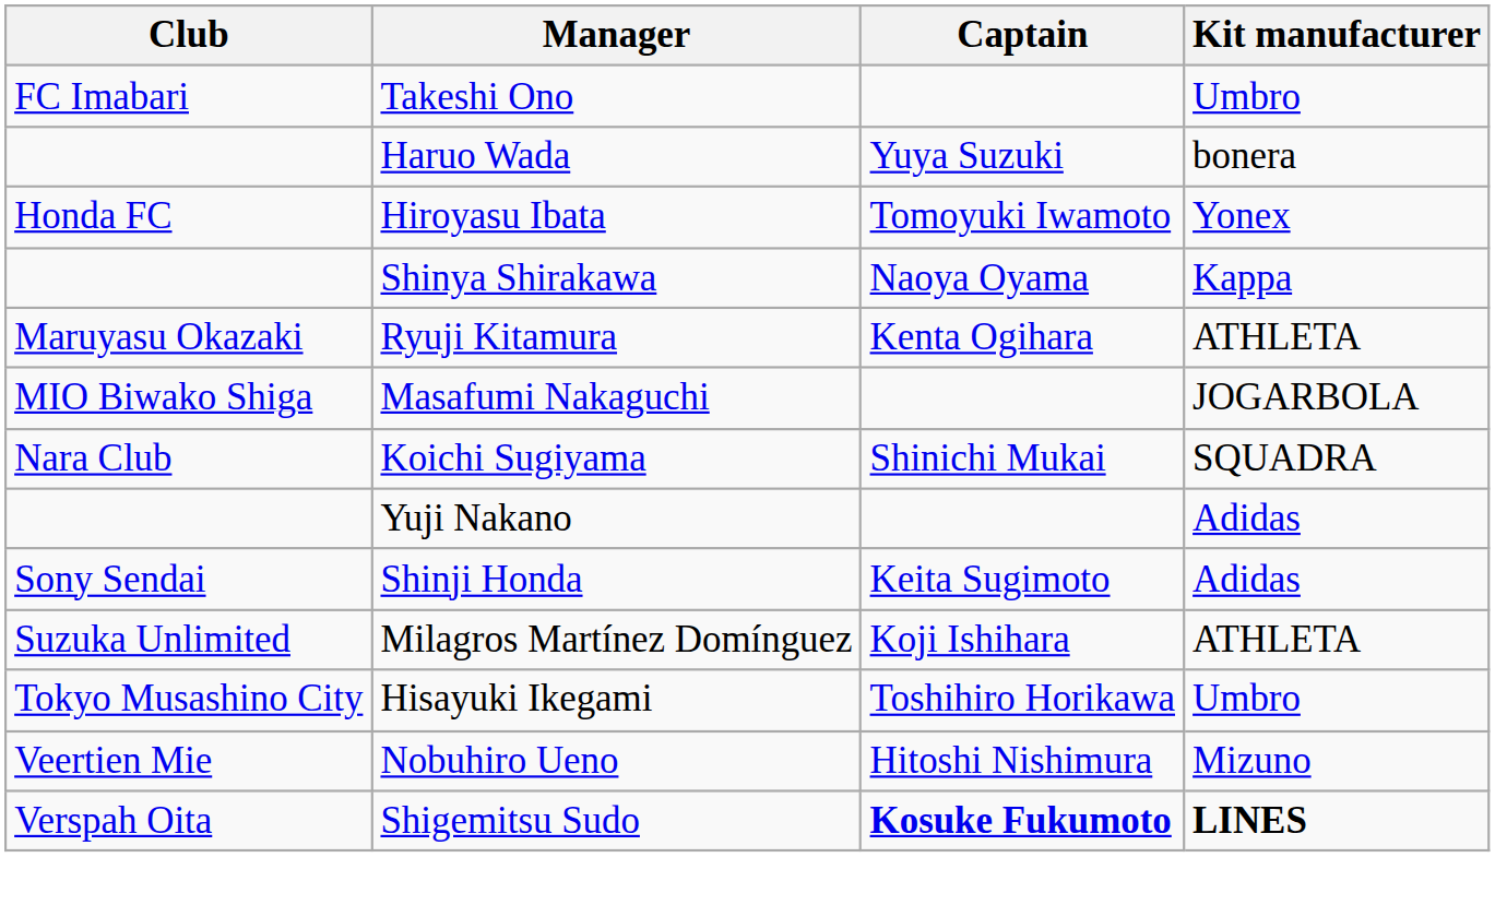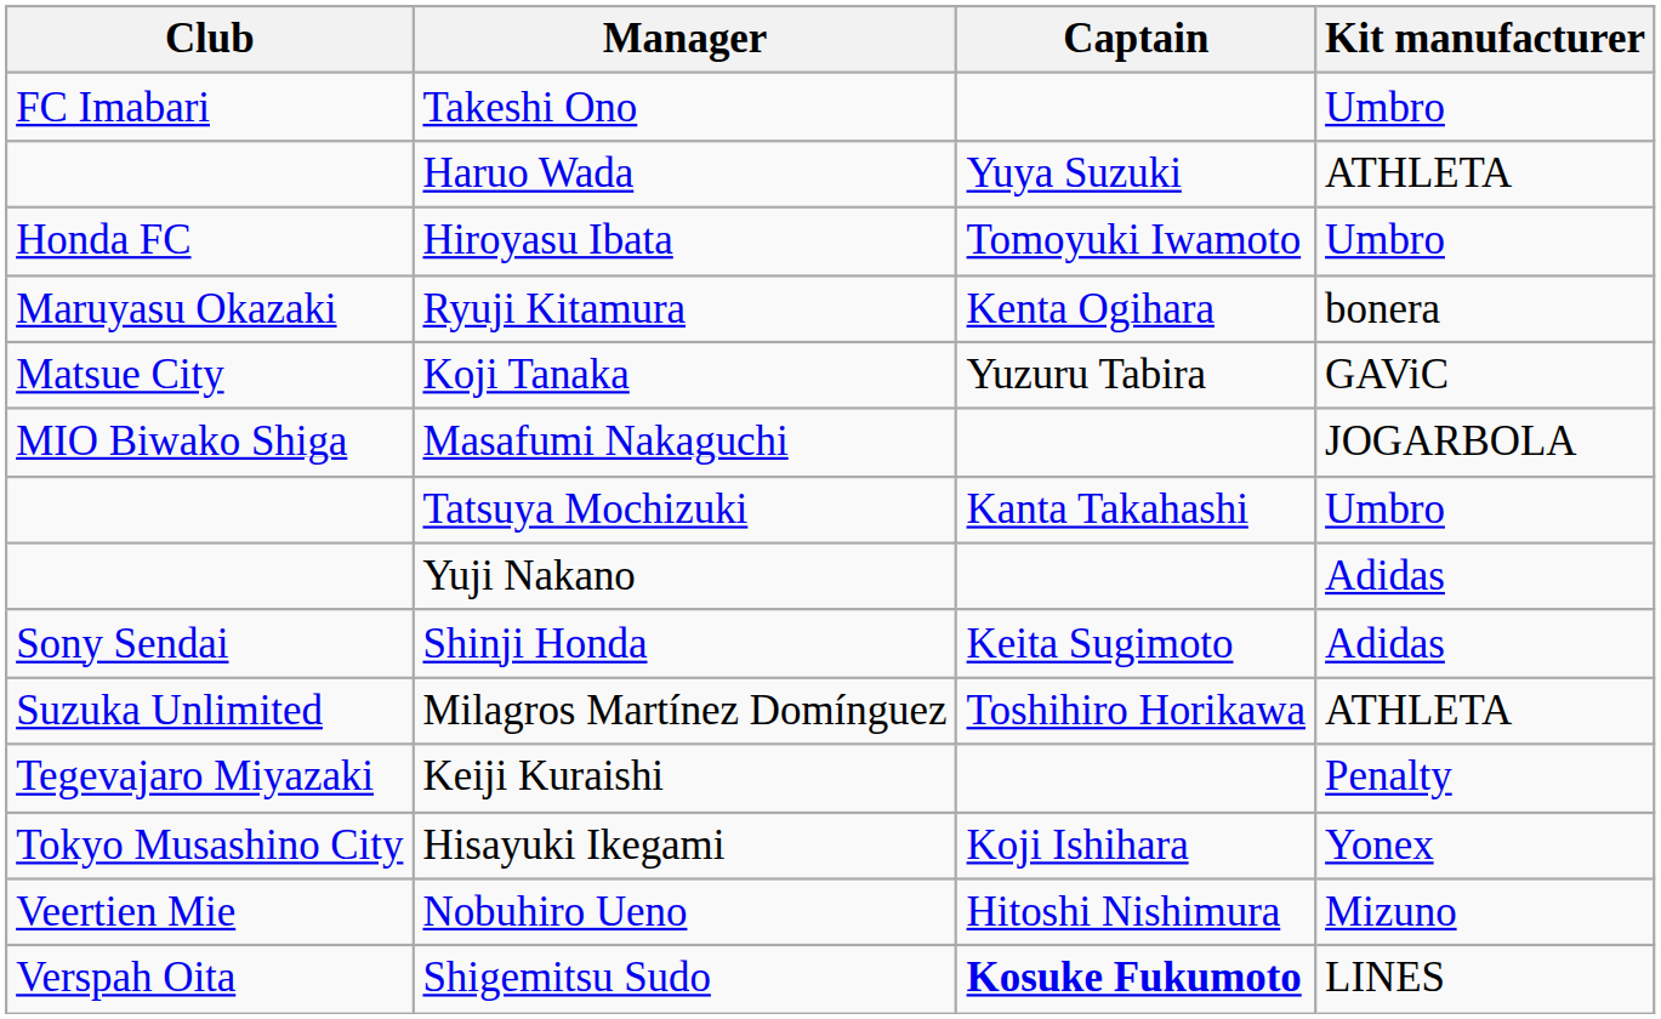 <table class="wikitable sortable">
 <tr>
 <th>Club</th>
 <th>Manager</th>
 <th>Captain</th>
 <th>Kit manufacturer</th>
 </tr>
 <tr>
 <td><a href='#'>FC Imabari</a></td>
 <td> <a href='#'>Takeshi Ono</a></td>
 <td></td>
 <td><a href='#'>Umbro</a></td>
 </tr>
 <tr>
 <td></td>
 <td> <a href='#'>Haruo Wada</a></td>
 <td> <a href='#'>Yuya Suzuki</a></td>
-<td>bonera</td>
+<td>ATHLETA</td>
 </tr>
 <tr>
 <td><a href='#'>Honda FC</a></td>
 <td> <a href='#'>Hiroyasu Ibata</a></td>
 <td> <a href='#'>Tomoyuki Iwamoto</a></td>
-<td><a href='#'>Yonex</a></td>
-</tr>
-<tr>
-<td></td>
-<td> <a href='#'>Shinya Shirakawa</a></td>
-<td> <a href='#'>Naoya Oyama</a></td>
-<td><a href='#'>Kappa</a></td>
+<td><a href='#'>Umbro</a></td>
 </tr>
 <tr>
 <td><a href='#'>Maruyasu Okazaki</a></td>
 <td> <a href='#'>Ryuji Kitamura</a></td>
 <td> <a href='#'>Kenta Ogihara</a></td>
-<td>ATHLETA</td>
+<td>bonera</td>
+</tr>
+<tr>
+<td><a href='#'>Matsue City</a></td>
+<td> <a href='#'>Koji Tanaka</a></td>
+<td> Yuzuru Tabira</td>
+<td>GAViC</td>
 </tr>
 <tr>
 <td><a href='#'>MIO Biwako Shiga</a></td>
 <td> <a href='#'>Masafumi Nakaguchi</a></td>
 <td></td>
 <td>JOGARBOLA</td>
 </tr>
 <tr>
-<td><a href='#'>Nara Club</a></td>
-<td> <a href='#'>Koichi Sugiyama</a></td>
-<td> <a href='#'>Shinichi Mukai</a></td>
-<td>SQUADRA</td>
+<td></td>
+<td> <a href='#'>Tatsuya Mochizuki</a></td>
+<td> <a href='#'>Kanta Takahashi</a></td>
+<td><a href='#'>Umbro</a></td>
 </tr>
 <tr>
 <td></td>
 <td> Yuji Nakano</td>
 <td></td>
 <td><a href='#'>Adidas</a></td>
 </tr>
 <tr>
 <td><a href='#'>Sony Sendai</a></td>
 <td> <a href='#'>Shinji Honda</a></td>
 <td> <a href='#'>Keita Sugimoto</a></td>
 <td><a href='#'>Adidas</a></td>
 </tr>
 <tr>
 <td><a href='#'>Suzuka Unlimited</a></td>
 <td> Milagros Martínez Domínguez</td>
-<td> <a href='#'>Koji Ishihara</a></td>
+<td> <a href='#'>Toshihiro Horikawa</a></td>
 <td>ATHLETA</td>
+</tr>
+<tr>
+<td><a href='#'>Tegevajaro Miyazaki</a></td>
+<td> Keiji Kuraishi</td>
+<td></td>
+<td><a href='#'>Penalty</a></td>
 </tr>
 <tr>
 <td><a href='#'>Tokyo Musashino City</a></td>
 <td> Hisayuki Ikegami</td>
-<td> <a href='#'>Toshihiro Horikawa</a></td>
-<td><a href='#'>Umbro</a></td>
+<td> <a href='#'>Koji Ishihara</a></td>
+<td><a href='#'>Yonex</a></td>
 </tr>
 <tr>
 <td><a href='#'>Veertien Mie</a></td>
 <td> <a href='#'>Nobuhiro Ueno</a></td>
 <td> <a href='#'>Hitoshi Nishimura</a></td>
 <td><a href='#'>Mizuno</a></td>
 </tr>
 <tr>
 <td><a href='#'>Verspah Oita</a></td>
 <td> <a href='#'>Shigemitsu Sudo</a></td>
 <td><strong> <a href='#'>Kosuke Fukumoto</a></strong></td>
-<td><strong>LINES</strong></td>
+<td>LINES</td>
 </tr>
 </table>
